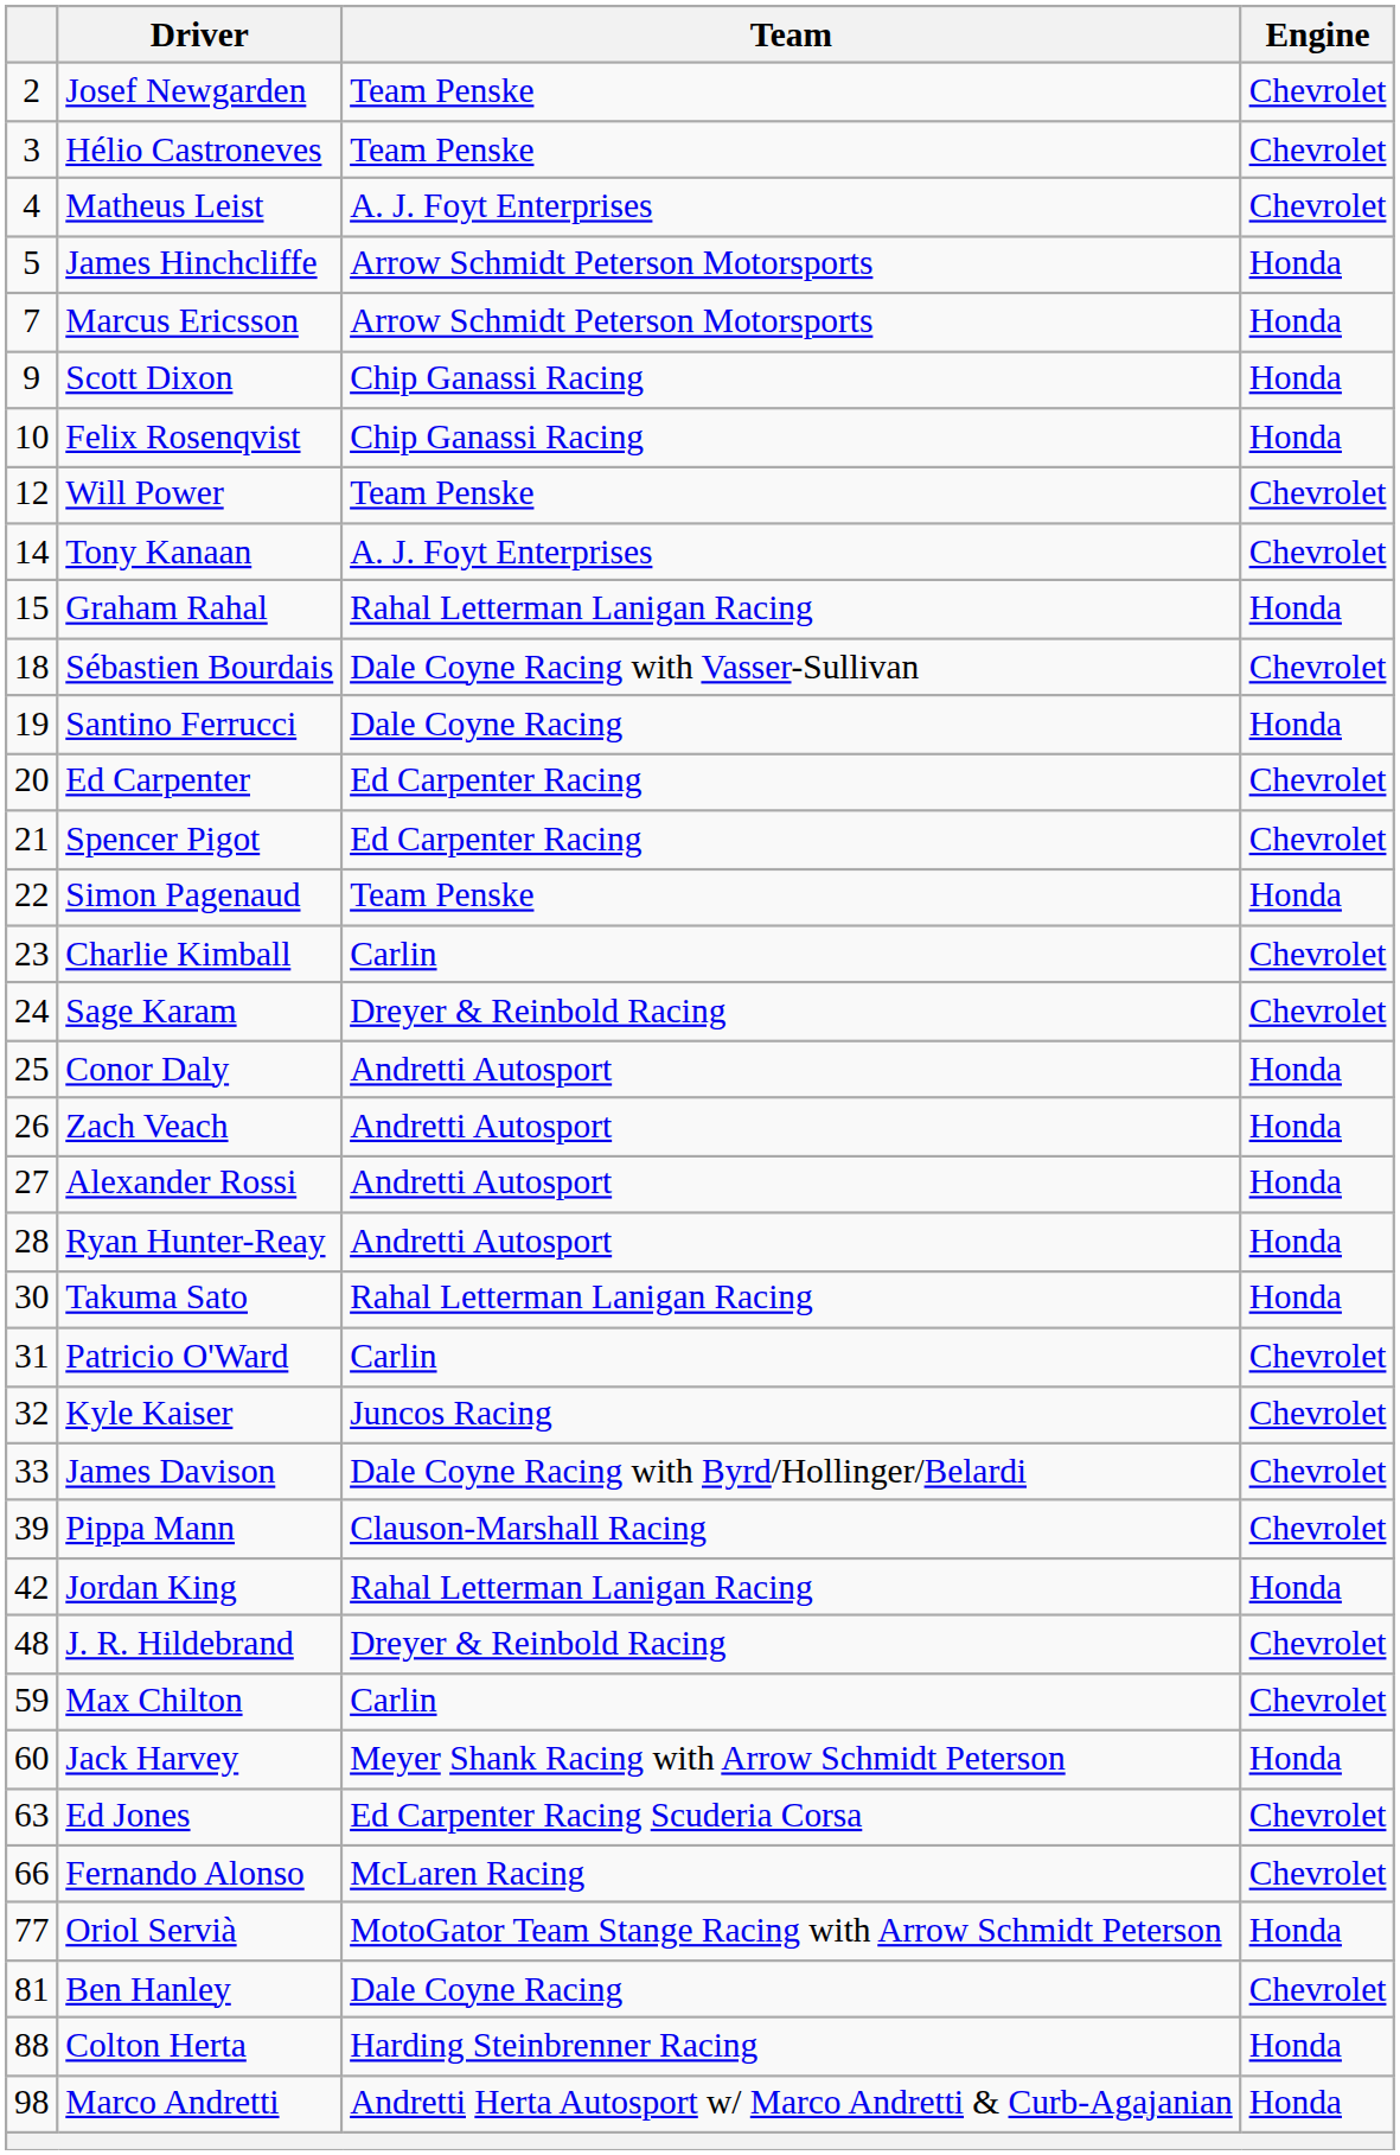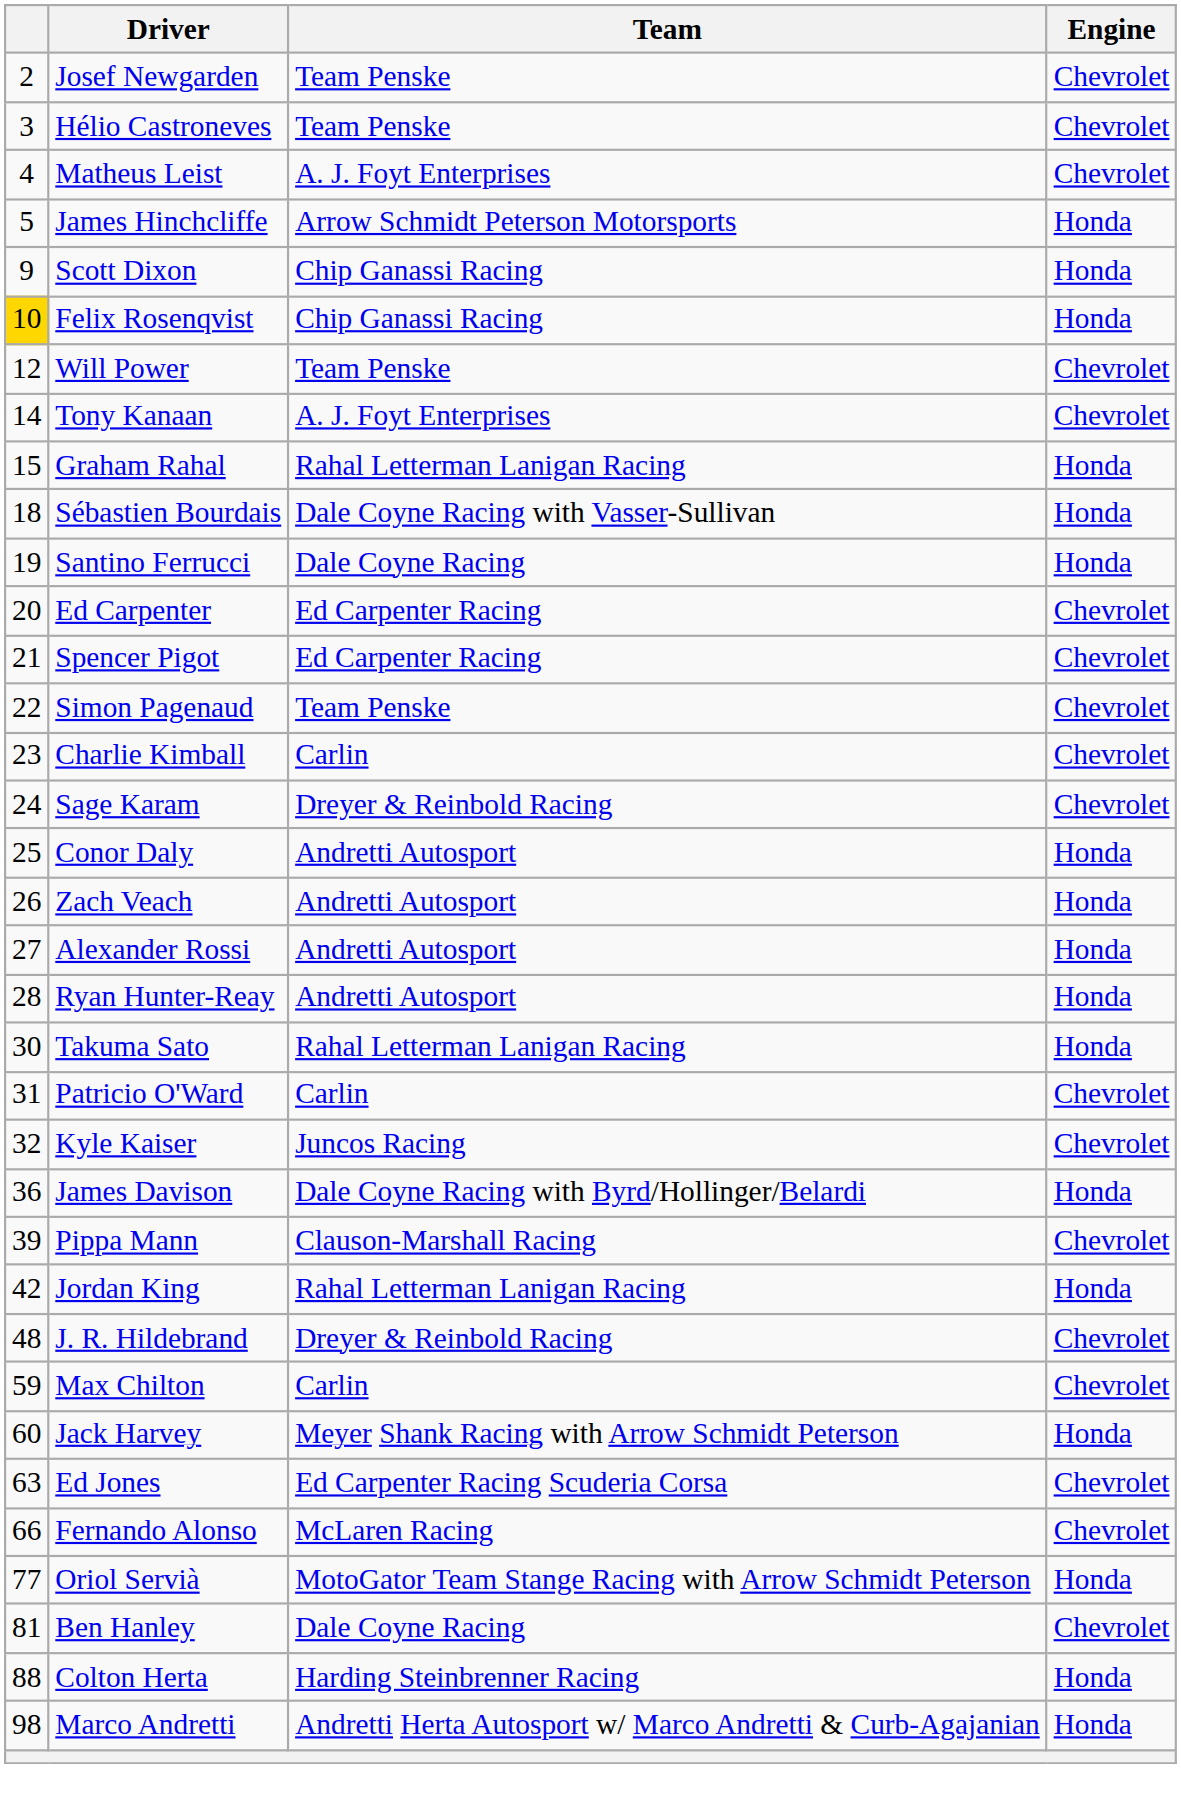 <table class="wikitable" style="font-size: 85%;">
 <tr>
 <th align=center></th>
 <th>Driver</th>
 <th>Team</th>
 <th>Engine</th>
 </tr>
 <tr>
 <td align="center">2</td>
 <td> <a href='#'>Josef Newgarden</a></td>
 <td><a href='#'>Team Penske</a></td>
 <td><a href='#'>Chevrolet</a></td>
 </tr>
 <tr>
 <td align="center">3</td>
 <td> <a href='#'>Hélio Castroneves</a> </td>
 <td><a href='#'>Team Penske</a></td>
 <td><a href='#'>Chevrolet</a></td>
 </tr>
 <tr>
 <td align="center">4</td>
 <td> <a href='#'>Matheus Leist</a></td>
 <td><a href='#'>A. J. Foyt Enterprises</a></td>
 <td><a href='#'>Chevrolet</a></td>
 </tr>
 <tr>
 <td align="center">5</td>
 <td> <a href='#'>James Hinchcliffe</a></td>
 <td><a href='#'>Arrow Schmidt Peterson Motorsports</a></td>
 <td><a href='#'>Honda</a></td>
 </tr>
 <tr>
-<td align="center">7</td>
-<td> <a href='#'>Marcus Ericsson</a> </td>
-<td><a href='#'>Arrow Schmidt Peterson Motorsports</a></td>
-<td><a href='#'>Honda</a></td>
-</tr>
-<tr>
 <td align="center">9</td>
 <td> <a href='#'>Scott Dixon</a> </td>
 <td><a href='#'>Chip Ganassi Racing</a></td>
 <td><a href='#'>Honda</a></td>
 </tr>
 <tr>
-<td align="center">10</td>
+<td align="center" style="background: gold;">10</td>
 <td> <a href='#'>Felix Rosenqvist</a> </td>
 <td><a href='#'>Chip Ganassi Racing</a></td>
 <td><a href='#'>Honda</a></td>
 </tr>
 <tr>
 <td align="center">12</td>
 <td> <a href='#'>Will Power</a> </td>
 <td><a href='#'>Team Penske</a></td>
 <td><a href='#'>Chevrolet</a></td>
 </tr>
 <tr>
 <td align="center">14</td>
 <td> <a href='#'>Tony Kanaan</a> </td>
 <td><a href='#'>A. J. Foyt Enterprises</a></td>
 <td><a href='#'>Chevrolet</a></td>
 </tr>
 <tr>
 <td align="center">15</td>
 <td> <a href='#'>Graham Rahal</a></td>
 <td><a href='#'>Rahal Letterman Lanigan Racing</a></td>
 <td><a href='#'>Honda</a></td>
 </tr>
 <tr>
 <td align="center">18</td>
 <td> <a href='#'>Sébastien Bourdais</a></td>
 <td><a href='#'>Dale Coyne Racing</a> with <a href='#'>Vasser</a>-Sullivan</td>
-<td><a href='#'>Chevrolet</a></td>
+<td><a href='#'>Honda</a></td>
 </tr>
 <tr>
 <td align="center">19</td>
 <td> <a href='#'>Santino Ferrucci</a> </td>
 <td><a href='#'>Dale Coyne Racing</a></td>
 <td><a href='#'>Honda</a></td>
 </tr>
 <tr>
 <td align="center">20</td>
 <td> <a href='#'>Ed Carpenter</a></td>
 <td><a href='#'>Ed Carpenter Racing</a></td>
 <td><a href='#'>Chevrolet</a></td>
 </tr>
 <tr>
 <td align="center">21</td>
 <td> <a href='#'>Spencer Pigot</a></td>
 <td><a href='#'>Ed Carpenter Racing</a></td>
 <td><a href='#'>Chevrolet</a></td>
 </tr>
 <tr>
 <td align="center">22</td>
 <td> <a href='#'>Simon Pagenaud</a></td>
 <td><a href='#'>Team Penske</a></td>
-<td><a href='#'>Honda</a></td>
+<td><a href='#'>Chevrolet</a></td>
 </tr>
 <tr>
 <td align="center">23</td>
 <td> <a href='#'>Charlie Kimball</a></td>
 <td><a href='#'>Carlin</a></td>
 <td><a href='#'>Chevrolet</a></td>
 </tr>
 <tr>
 <td align="center">24</td>
 <td> <a href='#'>Sage Karam</a></td>
 <td><a href='#'>Dreyer & Reinbold Racing</a></td>
 <td><a href='#'>Chevrolet</a></td>
 </tr>
 <tr>
 <td align="center">25</td>
 <td> <a href='#'>Conor Daly</a></td>
 <td><a href='#'>Andretti Autosport</a></td>
 <td><a href='#'>Honda</a></td>
 </tr>
 <tr>
 <td align="center">26</td>
 <td> <a href='#'>Zach Veach</a></td>
 <td><a href='#'>Andretti Autosport</a></td>
 <td><a href='#'>Honda</a></td>
 </tr>
 <tr>
 <td align="center">27</td>
 <td> <a href='#'>Alexander Rossi</a> </td>
 <td><a href='#'>Andretti Autosport</a></td>
 <td><a href='#'>Honda</a></td>
 </tr>
 <tr>
 <td align="center">28</td>
 <td> <a href='#'>Ryan Hunter-Reay</a> </td>
 <td><a href='#'>Andretti Autosport</a></td>
 <td><a href='#'>Honda</a></td>
 </tr>
 <tr>
 <td align="center">30</td>
 <td> <a href='#'>Takuma Sato</a> </td>
 <td><a href='#'>Rahal Letterman Lanigan Racing</a></td>
 <td><a href='#'>Honda</a></td>
 </tr>
 <tr>
 <td align="center">31</td>
 <td> <a href='#'>Patricio O'Ward</a> </td>
 <td><a href='#'>Carlin</a></td>
 <td><a href='#'>Chevrolet</a></td>
 </tr>
 <tr>
 <td align="center">32</td>
 <td> <a href='#'>Kyle Kaiser</a></td>
 <td><a href='#'>Juncos Racing</a></td>
 <td><a href='#'>Chevrolet</a></td>
 </tr>
 <tr>
-<td align="center">33</td>
+<td align="center">36</td>
 <td>  <a href='#'>James Davison</a></td>
 <td><a href='#'>Dale Coyne Racing</a> with <a href='#'>Byrd</a>/Hollinger/<a href='#'>Belardi</a></td>
-<td><a href='#'>Chevrolet</a></td>
+<td><a href='#'>Honda</a></td>
 </tr>
 <tr>
 <td align="center">39</td>
 <td> <a href='#'>Pippa Mann</a></td>
 <td><a href='#'>Clauson-Marshall Racing</a></td>
 <td><a href='#'>Chevrolet</a></td>
 </tr>
 <tr>
 <td align="center">42</td>
 <td> <a href='#'>Jordan King</a> </td>
 <td><a href='#'>Rahal Letterman Lanigan Racing</a></td>
 <td><a href='#'>Honda</a></td>
 </tr>
 <tr>
 <td align="center">48</td>
 <td> <a href='#'>J. R. Hildebrand</a></td>
 <td><a href='#'>Dreyer & Reinbold Racing</a></td>
 <td><a href='#'>Chevrolet</a></td>
 </tr>
 <tr>
 <td align="center">59</td>
 <td> <a href='#'>Max Chilton</a></td>
 <td><a href='#'>Carlin</a></td>
 <td><a href='#'>Chevrolet</a></td>
 </tr>
 <tr>
 <td align="center">60</td>
 <td> <a href='#'>Jack Harvey</a></td>
 <td><a href='#'>Meyer</a> <a href='#'>Shank Racing</a> with <a href='#'>Arrow Schmidt Peterson</a></td>
 <td><a href='#'>Honda</a></td>
 </tr>
 <tr>
 <td align="center">63</td>
 <td> <a href='#'>Ed Jones</a></td>
 <td><a href='#'>Ed Carpenter Racing</a> <a href='#'>Scuderia Corsa</a></td>
 <td><a href='#'>Chevrolet</a></td>
 </tr>
 <tr>
 <td align="center">66</td>
 <td> <a href='#'>Fernando Alonso</a></td>
 <td><a href='#'>McLaren Racing</a></td>
 <td><a href='#'>Chevrolet</a></td>
 </tr>
 <tr>
 <td align="center">77</td>
 <td> <a href='#'>Oriol Servià</a></td>
 <td><a href='#'>MotoGator Team Stange Racing</a> with <a href='#'>Arrow Schmidt Peterson</a></td>
 <td><a href='#'>Honda</a></td>
 </tr>
 <tr>
 <td align="center">81</td>
 <td> <a href='#'>Ben Hanley</a> </td>
 <td><a href='#'>Dale Coyne Racing</a></td>
 <td><a href='#'>Chevrolet</a></td>
 </tr>
 <tr>
 <td align="center">88</td>
 <td> <a href='#'>Colton Herta</a> </td>
 <td><a href='#'>Harding Steinbrenner Racing</a></td>
 <td><a href='#'>Honda</a></td>
 </tr>
 <tr>
 <td align="center">98</td>
 <td> <a href='#'>Marco Andretti</a></td>
 <td><a href='#'>Andretti</a> <a href='#'>Herta Autosport</a> w/ <a href='#'>Marco Andretti</a> & <a href='#'>Curb-Agajanian</a></td>
 <td><a href='#'>Honda</a></td>
 </tr>
 <tr>
 <th colspan=4></th>
 </tr>
 </table>
